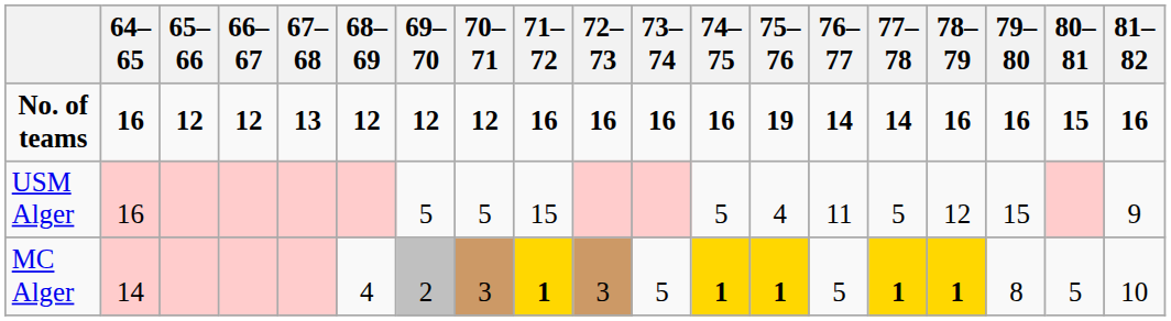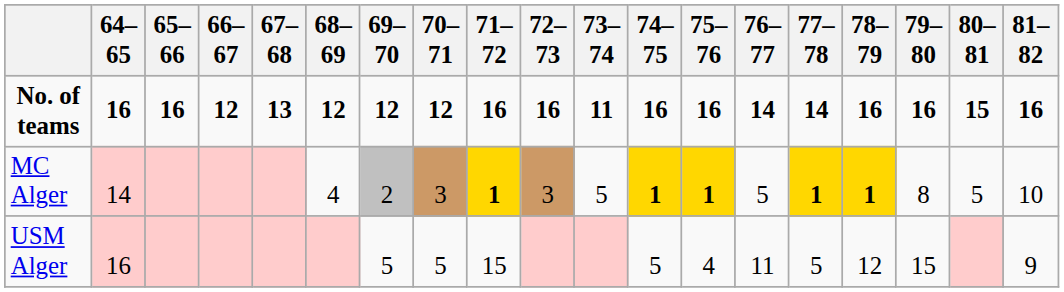 <table border=1  bordercolor="#CCCCCC" class=wikitable style="font-size:90%;">
 <tr align=LEFT valign=CENTER>
 <th></th>
 <th>64–65</th>
 <th>65–66</th>
 <th>66–67</th>
 <th>67–68</th>
 <th>68–69</th>
 <th>69–70</th>
 <th>70–71</th>
 <th>71–72</th>
 <th>72–73</th>
 <th>73–74</th>
 <th>74–75</th>
 <th>75–76</th>
 <th>76–77</th>
 <th>77–78</th>
 <th>78–79</th>
 <th>79–80</th>
 <th>80–81</th>
 <th>81–82</th>
 </tr>
 <tr align=CENTER>
 <td><strong>No. of teams</strong></td>
 <td><strong>16</strong></td>
-<td><strong>12</strong></td>
+<td><strong>16</strong></td>
 <td><strong>12</strong></td>
 <td><strong>13</strong></td>
 <td><strong>12</strong></td>
 <td><strong>12</strong></td>
 <td><strong>12</strong></td>
 <td><strong>16</strong></td>
 <td><strong>16</strong></td>
+<td><strong>11</strong></td>
 <td><strong>16</strong></td>
 <td><strong>16</strong></td>
-<td><strong>19</strong></td>
 <td><strong>14</strong></td>
 <td><strong>14</strong></td>
 <td><strong>16</strong></td>
 <td><strong>16</strong></td>
 <td><strong>15</strong></td>
 <td><strong>16</strong></td>
+</tr>
+<tr align=CENTER valign=BOTTOM>
+<td align=LEFT><a href='#'>MC Alger</a></td>
+<td bgcolor=#FFCCCC>14</td>
+<td bgcolor=#FFCCCC></td>
+<td bgcolor=#FFCCCC></td>
+<td bgcolor=#FFCCCC></td>
+<td>4</td>
+<td bgcolor=silver>2</td>
+<td bgcolor=#cc9966>3</td>
+<td bgcolor=gold><strong>1</strong></td>
+<td bgcolor=#cc9966>3</td>
+<td>5</td>
+<td bgcolor=gold><strong>1</strong></td>
+<td bgcolor=gold><strong>1</strong></td>
+<td>5</td>
+<td bgcolor=gold><strong>1</strong></td>
+<td bgcolor=gold><strong>1</strong></td>
+<td>8</td>
+<td>5</td>
+<td>10</td>
 </tr>
 <tr align=CENTER valign=BOTTOM>
 <td align=LEFT><a href='#'>USM Alger</a></td>
 <td bgcolor=#FFCCCC>16</td>
 <td bgcolor=#FFCCCC></td>
 <td bgcolor=#FFCCCC></td>
 <td bgcolor=#FFCCCC></td>
 <td bgcolor=#FFCCCC></td>
 <td>5</td>
 <td>5</td>
 <td>15</td>
 <td bgcolor=#FFCCCC></td>
 <td bgcolor=#FFCCCC></td>
 <td>5</td>
 <td>4</td>
 <td>11</td>
 <td>5</td>
 <td>12</td>
 <td>15</td>
 <td bgcolor=#FFCCCC></td>
 <td>9</td>
 </tr>
-<tr align=CENTER valign=BOTTOM>
-<td align=LEFT><a href='#'>MC Alger</a></td>
-<td bgcolor=#FFCCCC>14</td>
-<td bgcolor=#FFCCCC></td>
-<td bgcolor=#FFCCCC></td>
-<td bgcolor=#FFCCCC></td>
-<td>4</td>
-<td bgcolor=silver>2</td>
-<td bgcolor=#cc9966>3</td>
-<td bgcolor=gold><strong>1</strong></td>
-<td bgcolor=#cc9966>3</td>
-<td>5</td>
-<td bgcolor=gold><strong>1</strong></td>
-<td bgcolor=gold><strong>1</strong></td>
-<td>5</td>
-<td bgcolor=gold><strong>1</strong></td>
-<td bgcolor=gold><strong>1</strong></td>
-<td>8</td>
-<td>5</td>
-<td>10</td>
-</tr>
 </table>
